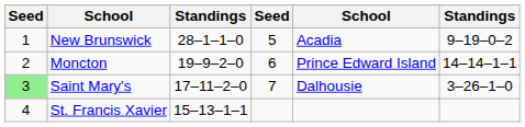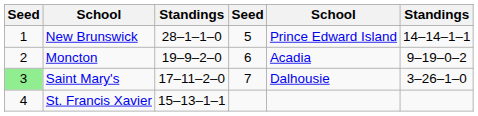 <table class="wikitable">
 <tr>
 <th>Seed</th>
 <th>School</th>
 <th>Standings</th>
 <th>Seed</th>
 <th>School</th>
 <th>Standings</th>
 </tr>
 <tr>
 <td align=center>1</td>
 <td><a href='#'>New Brunswick</a></td>
 <td align=center>28–1–1–0</td>
 <td align=center>5</td>
-<td><a href='#'>Acadia</a></td>
-<td align=center>9–19–0–2</td>
+<td><a href='#'>Prince Edward Island</a></td>
+<td align=center>14–14–1–1</td>
 </tr>
 <tr>
 <td align=center>2</td>
 <td><a href='#'>Moncton</a></td>
 <td align=center>19–9–2–0</td>
 <td align=center>6</td>
-<td><a href='#'>Prince Edward Island</a></td>
-<td align=center>14–14–1–1</td>
+<td><a href='#'>Acadia</a></td>
+<td align=center>9–19–0–2</td>
 </tr>
 <tr>
 <td align=center style="background: lightgreen;">3</td>
 <td><a href='#'>Saint Mary's</a></td>
 <td align=center>17–11–2–0</td>
 <td align=center>7</td>
 <td><a href='#'>Dalhousie</a></td>
 <td align=center>3–26–1–0</td>
 </tr>
 <tr>
 <td align=center>4</td>
 <td><a href='#'>St. Francis Xavier</a></td>
 <td align=center>15–13–1–1</td>
 <td></td>
 <td></td>
 <td></td>
 </tr>
 </table>
